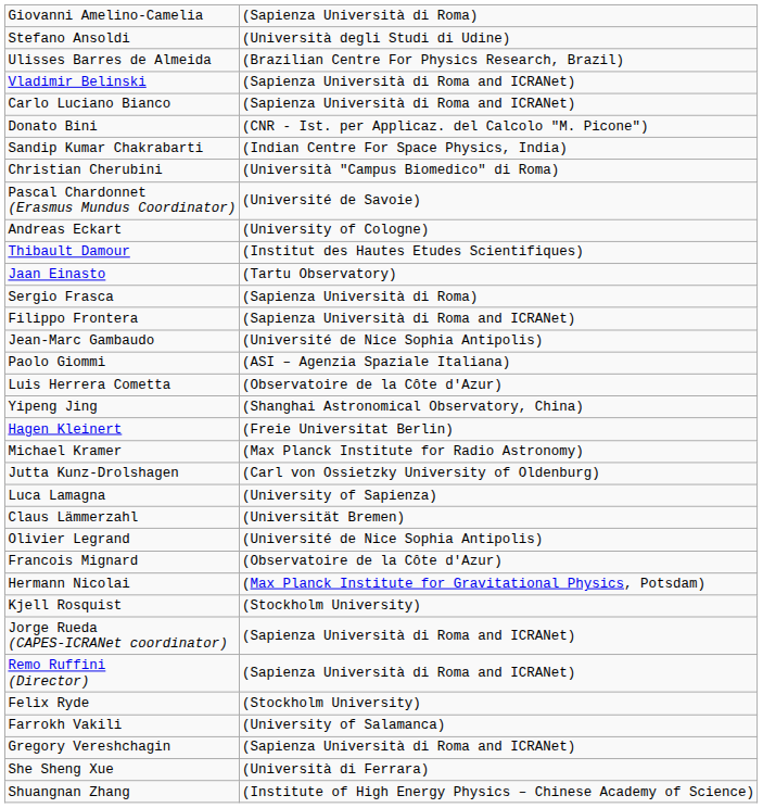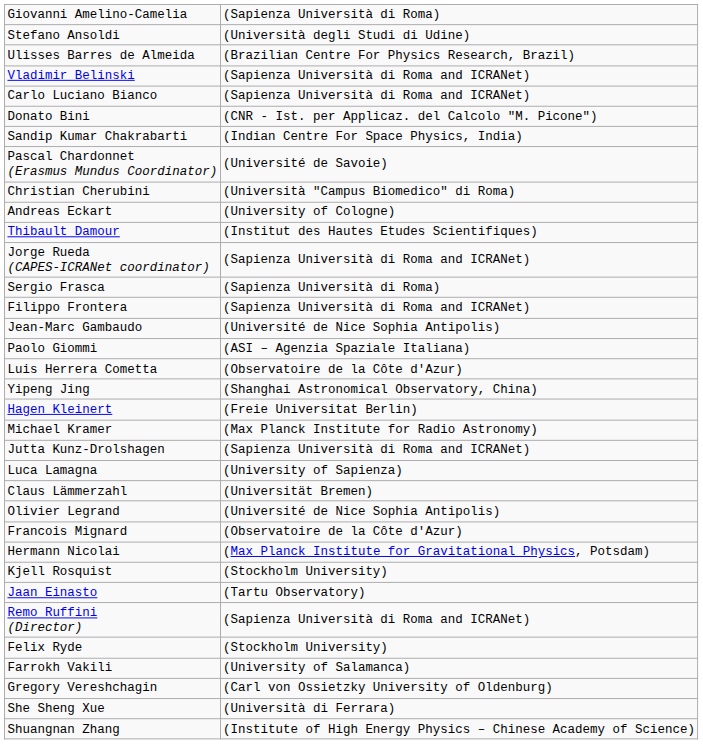 <table class="wikitable">
 <tr>
 <td>Giovanni Amelino-Camelia</td>
 <td>(Sapienza Università di Roma)</td>
 </tr>
 <tr>
 <td>Stefano Ansoldi</td>
 <td>(Università degli Studi di Udine)</td>
 </tr>
 <tr>
 <td>Ulisses Barres de Almeida</td>
 <td>(Brazilian Centre For Physics Research, Brazil)</td>
 </tr>
 <tr>
 <td><a href='#'>Vladimir Belinski</a></td>
 <td>(Sapienza Università di Roma and ICRANet)</td>
 </tr>
 <tr>
 <td>Carlo Luciano Bianco</td>
 <td>(Sapienza Università di Roma and ICRANet)</td>
 </tr>
 <tr>
 <td>Donato Bini</td>
 <td>(CNR - Ist. per Applicaz. del Calcolo "M. Picone")</td>
 </tr>
 <tr>
 <td>Sandip Kumar Chakrabarti</td>
 <td>(Indian Centre For Space Physics, India)</td>
 </tr>
 <tr>
+<td>Pascal Chardonnet<br><em>(Erasmus Mundus Coordinator)</em></td>
+<td>(Université de Savoie)</td>
+</tr>
+<tr>
 <td>Christian Cherubini</td>
 <td>(Università "Campus Biomedico" di Roma)</td>
-</tr>
-<tr>
-<td>Pascal Chardonnet<br><em>(Erasmus Mundus Coordinator)</em></td>
-<td>(Université de Savoie)</td>
 </tr>
 <tr>
 <td>Andreas Eckart</td>
 <td>(University of Cologne)</td>
 </tr>
 <tr>
 <td><a href='#'>Thibault Damour</a></td>
 <td>(Institut des Hautes Etudes Scientifiques)</td>
 </tr>
 <tr>
-<td><a href='#'>Jaan Einasto</a></td>
-<td>(Tartu Observatory)</td>
+<td>Jorge Rueda<br><em>(CAPES-ICRANet coordinator)</em></td>
+<td>(Sapienza Università di Roma and ICRANet)</td>
 </tr>
 <tr>
 <td>Sergio Frasca</td>
 <td>(Sapienza Università di Roma)</td>
 </tr>
 <tr>
 <td>Filippo Frontera</td>
 <td>(Sapienza Università di Roma and ICRANet)</td>
 </tr>
 <tr>
 <td>Jean-Marc Gambaudo</td>
 <td>(Université de Nice Sophia Antipolis)</td>
 </tr>
 <tr>
 <td>Paolo Giommi</td>
 <td>(ASI – Agenzia Spaziale Italiana)</td>
 </tr>
 <tr>
 <td>Luis Herrera Cometta</td>
 <td>(Observatoire de la Côte d'Azur)</td>
 </tr>
 <tr>
 <td>Yipeng Jing</td>
 <td>(Shanghai Astronomical Observatory, China)</td>
 </tr>
 <tr>
 <td><a href='#'>Hagen Kleinert</a></td>
 <td>(Freie Universitat Berlin)</td>
 </tr>
 <tr>
 <td>Michael Kramer</td>
 <td>(Max Planck Institute for Radio Astronomy)</td>
 </tr>
 <tr>
 <td>Jutta Kunz-Drolshagen</td>
-<td>(Carl von Ossietzky University of Oldenburg)</td>
+<td>(Sapienza Università di Roma and ICRANet)</td>
 </tr>
 <tr>
 <td>Luca Lamagna</td>
 <td>(University of Sapienza)</td>
 </tr>
 <tr>
 <td>Claus Lämmerzahl</td>
 <td>(Universität Bremen)</td>
 </tr>
 <tr>
 <td>Olivier Legrand</td>
 <td>(Université de Nice Sophia Antipolis)</td>
 </tr>
 <tr>
 <td>Francois Mignard</td>
 <td>(Observatoire de la Côte d'Azur)</td>
 </tr>
 <tr>
 <td>Hermann Nicolai</td>
 <td>(<a href='#'>Max Planck Institute for Gravitational Physics</a>, Potsdam)</td>
 </tr>
 <tr>
 <td>Kjell Rosquist</td>
 <td>(Stockholm University)</td>
 </tr>
 <tr>
-<td>Jorge Rueda<br><em>(CAPES-ICRANet coordinator)</em></td>
-<td>(Sapienza Università di Roma and ICRANet)</td>
+<td><a href='#'>Jaan Einasto</a></td>
+<td>(Tartu Observatory)</td>
 </tr>
 <tr>
 <td><a href='#'>Remo Ruffini</a><br><em>(Director)</em></td>
 <td>(Sapienza Università di Roma and ICRANet)</td>
 </tr>
 <tr>
 <td>Felix Ryde</td>
 <td>(Stockholm University)</td>
 </tr>
 <tr>
 <td>Farrokh Vakili</td>
 <td>(University of Salamanca)</td>
 </tr>
 <tr>
 <td>Gregory Vereshchagin</td>
-<td>(Sapienza Università di Roma and ICRANet)</td>
+<td>(Carl von Ossietzky University of Oldenburg)</td>
 </tr>
 <tr>
 <td>She Sheng Xue</td>
 <td>(Università di Ferrara)</td>
 </tr>
 <tr>
 <td>Shuangnan Zhang</td>
 <td>(Institute of High Energy Physics – Chinese Academy of Science)</td>
 </tr>
 </table>
